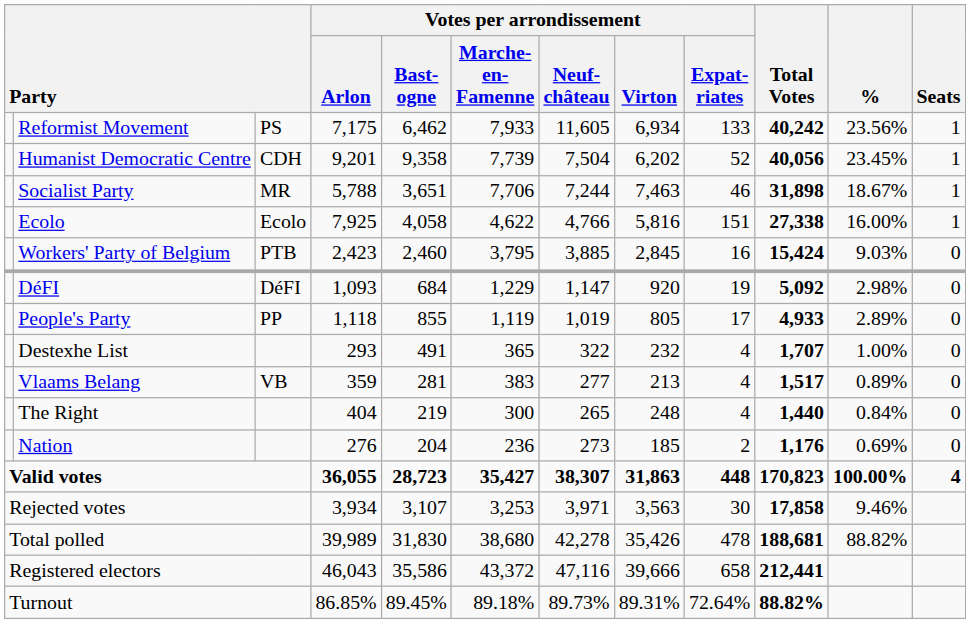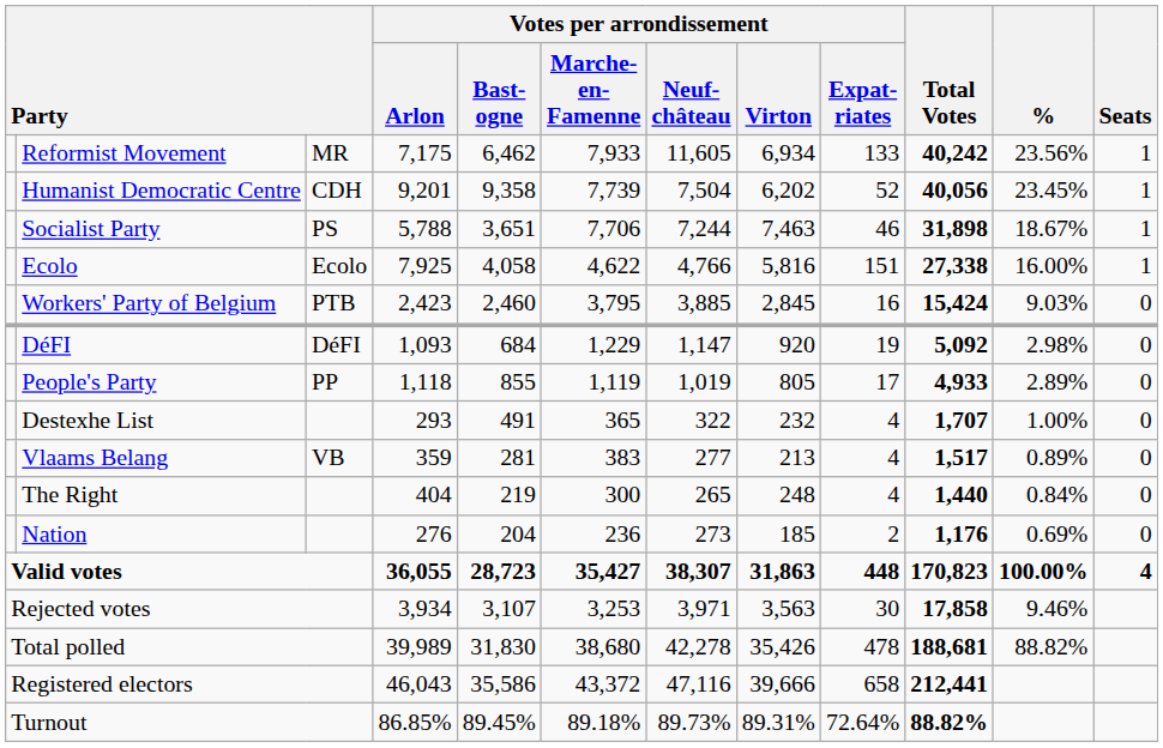 <table class="wikitable" border="1" style="text-align:right;">
 <tr>
 <th style="text-align:left;" valign=bottom rowspan=2 colspan=3>Party</th>
 <th colspan=6>Votes per arrondissement</th>
 <th align=center valign=bottom rowspan=2 width="50">Total Votes</th>
 <th align=center valign=bottom rowspan=2 width="50">%</th>
 <th align=center valign=bottom rowspan=2>Seats</th>
 </tr>
 <tr>
 <th align=center valign=bottom width="60"><a href='#'>Arlon</a></th>
 <th align=center valign=bottom width="50"><a href='#'>Bast- ogne</a></th>
 <th align=center valign=bottom width="50"><a href='#'>Marche- en- Famenne</a></th>
 <th align=center valign=bottom width="50"><a href='#'>Neuf- château</a></th>
 <th align=center valign=bottom width="50"><a href='#'>Virton</a></th>
 <th align=center valign=bottom width="50"><a href='#'>Expat- riates</a></th>
 </tr>
 <tr>
 <td></td>
 <td align=left><a href='#'>Reformist Movement</a></td>
-<td align=left>PS</td>
+<td align=left>MR</td>
 <td>7,175</td>
 <td>6,462</td>
 <td>7,933</td>
 <td>11,605</td>
 <td>6,934</td>
 <td>133</td>
 <td><strong>40,242</strong></td>
 <td>23.56%</td>
 <td>1</td>
 </tr>
 <tr>
 <td></td>
 <td align=left style="white-space: nowrap;"><a href='#'>Humanist Democratic Centre</a></td>
 <td align=left>CDH</td>
 <td>9,201</td>
 <td>9,358</td>
 <td>7,739</td>
 <td>7,504</td>
 <td>6,202</td>
 <td>52</td>
 <td><strong>40,056</strong></td>
 <td>23.45%</td>
 <td>1</td>
 </tr>
 <tr>
 <td></td>
 <td align=left><a href='#'>Socialist Party</a></td>
-<td align=left>MR</td>
+<td align=left>PS</td>
 <td>5,788</td>
 <td>3,651</td>
 <td>7,706</td>
 <td>7,244</td>
 <td>7,463</td>
 <td>46</td>
 <td><strong>31,898</strong></td>
 <td>18.67%</td>
 <td>1</td>
 </tr>
 <tr>
 <td></td>
 <td align=left><a href='#'>Ecolo</a></td>
 <td align=left>Ecolo</td>
 <td>7,925</td>
 <td>4,058</td>
 <td>4,622</td>
 <td>4,766</td>
 <td>5,816</td>
 <td>151</td>
 <td><strong>27,338</strong></td>
 <td>16.00%</td>
 <td>1</td>
 </tr>
 <tr>
 <td></td>
 <td align=left><a href='#'>Workers' Party of Belgium</a></td>
 <td align=left>PTB</td>
 <td>2,423</td>
 <td>2,460</td>
 <td>3,795</td>
 <td>3,885</td>
 <td>2,845</td>
 <td>16</td>
 <td><strong>15,424</strong></td>
 <td>9.03%</td>
 <td>0</td>
 </tr>
 <tr style="border-top:3px solid darkgray;">
 <td></td>
 <td align=left><a href='#'>DéFI</a></td>
 <td align=left>DéFI</td>
 <td>1,093</td>
 <td>684</td>
 <td>1,229</td>
 <td>1,147</td>
 <td>920</td>
 <td>19</td>
 <td><strong>5,092</strong></td>
 <td>2.98%</td>
 <td>0</td>
 </tr>
 <tr>
 <td></td>
 <td align=left><a href='#'>People's Party</a></td>
 <td align=left>PP</td>
 <td>1,118</td>
 <td>855</td>
 <td>1,119</td>
 <td>1,019</td>
 <td>805</td>
 <td>17</td>
 <td><strong>4,933</strong></td>
 <td>2.89%</td>
 <td>0</td>
 </tr>
 <tr>
 <td></td>
 <td align=left>Destexhe List</td>
 <td align=left></td>
 <td>293</td>
 <td>491</td>
 <td>365</td>
 <td>322</td>
 <td>232</td>
 <td>4</td>
 <td><strong>1,707</strong></td>
 <td>1.00%</td>
 <td>0</td>
 </tr>
 <tr>
 <td></td>
 <td align=left><a href='#'>Vlaams Belang</a></td>
 <td align=left>VB</td>
 <td>359</td>
 <td>281</td>
 <td>383</td>
 <td>277</td>
 <td>213</td>
 <td>4</td>
 <td><strong>1,517</strong></td>
 <td>0.89%</td>
 <td>0</td>
 </tr>
 <tr>
 <td></td>
 <td align=left>The Right</td>
 <td align=left></td>
 <td>404</td>
 <td>219</td>
 <td>300</td>
 <td>265</td>
 <td>248</td>
 <td>4</td>
 <td><strong>1,440</strong></td>
 <td>0.84%</td>
 <td>0</td>
 </tr>
 <tr>
 <td></td>
 <td align=left><a href='#'>Nation</a></td>
 <td align=left></td>
 <td>276</td>
 <td>204</td>
 <td>236</td>
 <td>273</td>
 <td>185</td>
 <td>2</td>
 <td><strong>1,176</strong></td>
 <td>0.69%</td>
 <td>0</td>
 </tr>
 <tr style="font-weight:bold">
 <td align=left colspan=3>Valid votes</td>
 <td>36,055</td>
 <td>28,723</td>
 <td>35,427</td>
 <td>38,307</td>
 <td>31,863</td>
 <td>448</td>
 <td>170,823</td>
 <td>100.00%</td>
 <td>4</td>
 </tr>
 <tr>
 <td align=left colspan=3>Rejected votes</td>
 <td>3,934</td>
 <td>3,107</td>
 <td>3,253</td>
 <td>3,971</td>
 <td>3,563</td>
 <td>30</td>
 <td><strong>17,858</strong></td>
 <td>9.46%</td>
 <td></td>
 </tr>
 <tr>
 <td align=left colspan=3>Total polled</td>
 <td>39,989</td>
 <td>31,830</td>
 <td>38,680</td>
 <td>42,278</td>
 <td>35,426</td>
 <td>478</td>
 <td><strong>188,681</strong></td>
 <td>88.82%</td>
 <td></td>
 </tr>
 <tr>
 <td align=left colspan=3>Registered electors</td>
 <td>46,043</td>
 <td>35,586</td>
 <td>43,372</td>
 <td>47,116</td>
 <td>39,666</td>
 <td>658</td>
 <td><strong>212,441</strong></td>
 <td></td>
 <td></td>
 </tr>
 <tr>
 <td align=left colspan=3>Turnout</td>
 <td>86.85%</td>
 <td>89.45%</td>
 <td>89.18%</td>
 <td>89.73%</td>
 <td>89.31%</td>
 <td>72.64%</td>
 <td><strong>88.82%</strong></td>
 <td></td>
 <td></td>
 </tr>
 </table>
